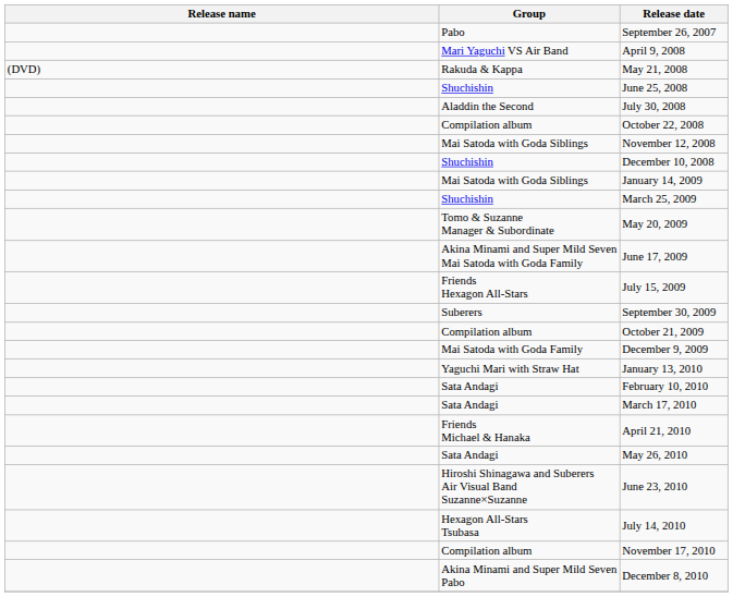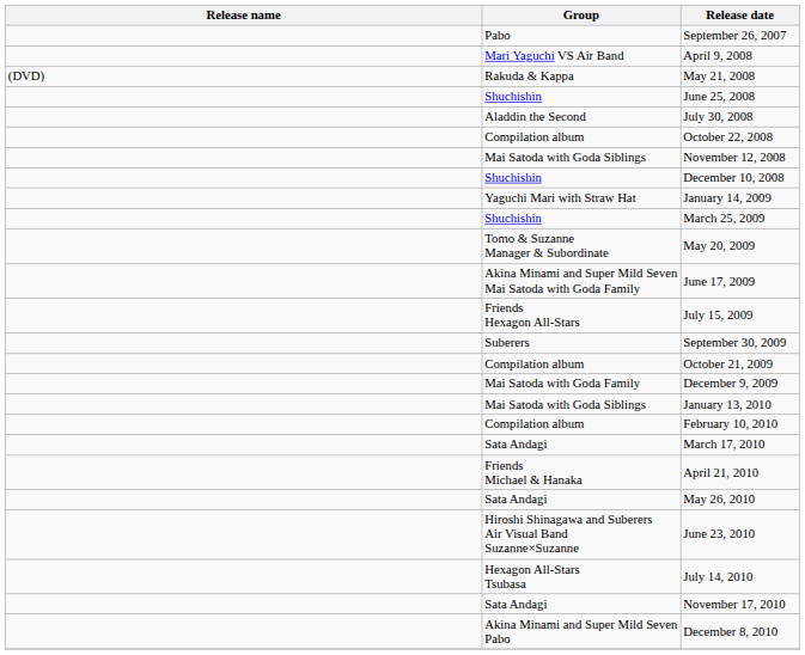 <table class="wikitable">
 <tr>
 <th width="60%">Release name</th>
 <th width="25%">Group</th>
 <th width="15%">Release date</th>
 </tr>
 <tr>
 <td></td>
 <td>Pabo</td>
 <td>September 26, 2007</td>
 </tr>
 <tr>
 <td></td>
 <td><a href='#'>Mari Yaguchi</a> VS Air Band</td>
 <td>April 9, 2008</td>
 </tr>
 <tr>
 <td> (DVD)</td>
 <td>Rakuda & Kappa</td>
 <td>May 21, 2008</td>
 </tr>
 <tr>
 <td></td>
 <td><a href='#'>Shuchishin</a></td>
 <td>June 25, 2008</td>
 </tr>
 <tr>
 <td></td>
 <td>Aladdin the Second</td>
 <td>July 30, 2008</td>
 </tr>
 <tr>
 <td></td>
 <td>Compilation album</td>
 <td>October 22, 2008</td>
 </tr>
 <tr>
 <td></td>
 <td>Mai Satoda with Goda Siblings</td>
 <td>November 12, 2008</td>
 </tr>
 <tr>
 <td></td>
 <td><a href='#'>Shuchishin</a></td>
 <td>December 10, 2008</td>
 </tr>
 <tr>
 <td></td>
-<td>Mai Satoda with Goda Siblings</td>
+<td>Yaguchi Mari with Straw Hat</td>
 <td>January 14, 2009</td>
 </tr>
 <tr>
 <td></td>
 <td><a href='#'>Shuchishin</a></td>
 <td>March 25, 2009</td>
 </tr>
 <tr>
 <td></td>
 <td>Tomo & Suzanne<br>Manager & Subordinate</td>
 <td>May 20, 2009</td>
 </tr>
 <tr>
 <td></td>
 <td>Akina Minami and Super Mild Seven<br>Mai Satoda with Goda Family</td>
 <td>June 17, 2009</td>
 </tr>
 <tr>
 <td></td>
 <td>Friends<br>Hexagon All-Stars</td>
 <td>July 15, 2009</td>
 </tr>
 <tr>
 <td></td>
 <td>Suberers</td>
 <td>September 30, 2009</td>
 </tr>
 <tr>
 <td></td>
 <td>Compilation album</td>
 <td>October 21, 2009</td>
 </tr>
 <tr>
 <td></td>
 <td>Mai Satoda with Goda Family</td>
 <td>December 9, 2009</td>
 </tr>
 <tr>
 <td></td>
-<td>Yaguchi Mari with Straw Hat</td>
+<td>Mai Satoda with Goda Siblings</td>
 <td>January 13, 2010</td>
 </tr>
 <tr>
 <td></td>
-<td>Sata Andagi</td>
+<td>Compilation album</td>
 <td>February 10, 2010</td>
 </tr>
 <tr>
 <td></td>
 <td>Sata Andagi</td>
 <td>March 17, 2010</td>
 </tr>
 <tr>
 <td></td>
 <td>Friends<br>Michael & Hanaka</td>
 <td>April 21, 2010</td>
 </tr>
 <tr>
 <td></td>
 <td>Sata Andagi</td>
 <td>May 26, 2010</td>
 </tr>
 <tr>
 <td></td>
 <td>Hiroshi Shinagawa and Suberers<br>Air Visual Band<br>Suzanne×Suzanne</td>
 <td>June 23, 2010</td>
 </tr>
 <tr>
 <td></td>
 <td>Hexagon All-Stars<br>Tsubasa</td>
 <td>July 14, 2010</td>
 </tr>
 <tr>
 <td></td>
-<td>Compilation album</td>
+<td>Sata Andagi</td>
 <td>November 17, 2010</td>
 </tr>
 <tr>
 <td></td>
 <td>Akina Minami and Super Mild Seven<br>Pabo</td>
 <td>December 8, 2010</td>
 </tr>
 <tr>
 </tr>
 </table>
